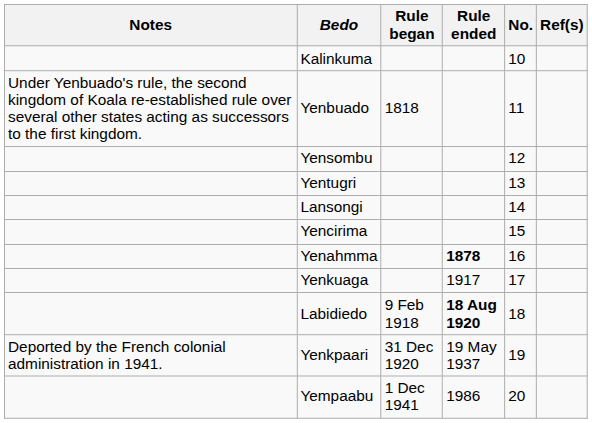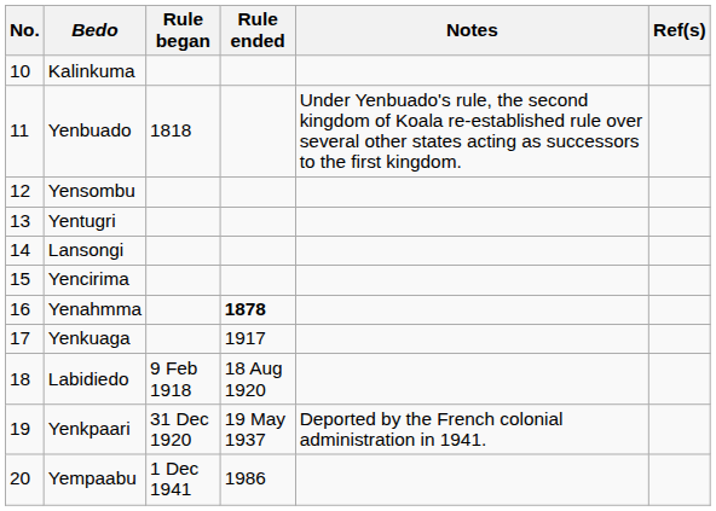 <table class="wikitable">
 <tr align=center>
-<th>Notes</th>
+<th>No.</th>
 <th><em>Bedo</em></th>
 <th>Rule began</th>
 <th>Rule ended</th>
-<th>No.</th>
+<th>Notes</th>
 <th>Ref(s)</th>
 </tr>
 <tr>
-<td></td>
+<td>10</td>
 <td>Kalinkuma</td>
 <td></td>
 <td></td>
-<td>10</td>
+<td></td>
 <td></td>
 </tr>
 <tr>
-<td>Under Yenbuado's rule, the second kingdom of Koala re-established rule over several other states acting as successors to the first kingdom.</td>
+<td>11</td>
 <td>Yenbuado</td>
 <td>1818</td>
 <td></td>
-<td>11</td>
+<td>Under Yenbuado's rule, the second kingdom of Koala re-established rule over several other states acting as successors to the first kingdom.</td>
 <td></td>
 </tr>
 <tr>
-<td></td>
+<td>12</td>
 <td>Yensombu</td>
 <td></td>
 <td></td>
-<td>12</td>
+<td></td>
 <td></td>
 </tr>
 <tr>
-<td></td>
+<td>13</td>
 <td>Yentugri</td>
 <td></td>
 <td></td>
-<td>13</td>
+<td></td>
 <td></td>
 </tr>
 <tr>
-<td></td>
+<td>14</td>
 <td>Lansongi</td>
 <td></td>
 <td></td>
-<td>14</td>
+<td></td>
 <td></td>
 </tr>
 <tr>
-<td></td>
+<td>15</td>
 <td>Yencirima</td>
 <td></td>
 <td></td>
-<td>15</td>
+<td></td>
 <td></td>
 </tr>
 <tr>
-<td></td>
+<td>16</td>
 <td>Yenahmma</td>
 <td></td>
 <td><strong>1878</strong></td>
-<td>16</td>
+<td></td>
 <td></td>
 </tr>
 <tr>
-<td></td>
+<td>17</td>
 <td>Yenkuaga</td>
 <td></td>
 <td>1917</td>
-<td>17</td>
+<td></td>
 <td></td>
 </tr>
 <tr>
-<td></td>
+<td>18</td>
 <td>Labidiedo</td>
 <td>9 Feb 1918</td>
-<td><strong>18 Aug 1920</strong></td>
-<td>18</td>
+<td>18 Aug 1920</td>
+<td></td>
 <td></td>
 </tr>
 <tr>
-<td>Deported by the French colonial administration in 1941.</td>
+<td>19</td>
 <td>Yenkpaari</td>
 <td>31 Dec 1920</td>
 <td>19 May 1937</td>
-<td>19</td>
+<td>Deported by the French colonial administration in 1941.</td>
 <td></td>
 </tr>
 <tr>
-<td></td>
+<td>20</td>
 <td>Yempaabu</td>
 <td>1 Dec 1941</td>
 <td>1986</td>
-<td>20</td>
+<td></td>
 <td></td>
 </tr>
 </table>
